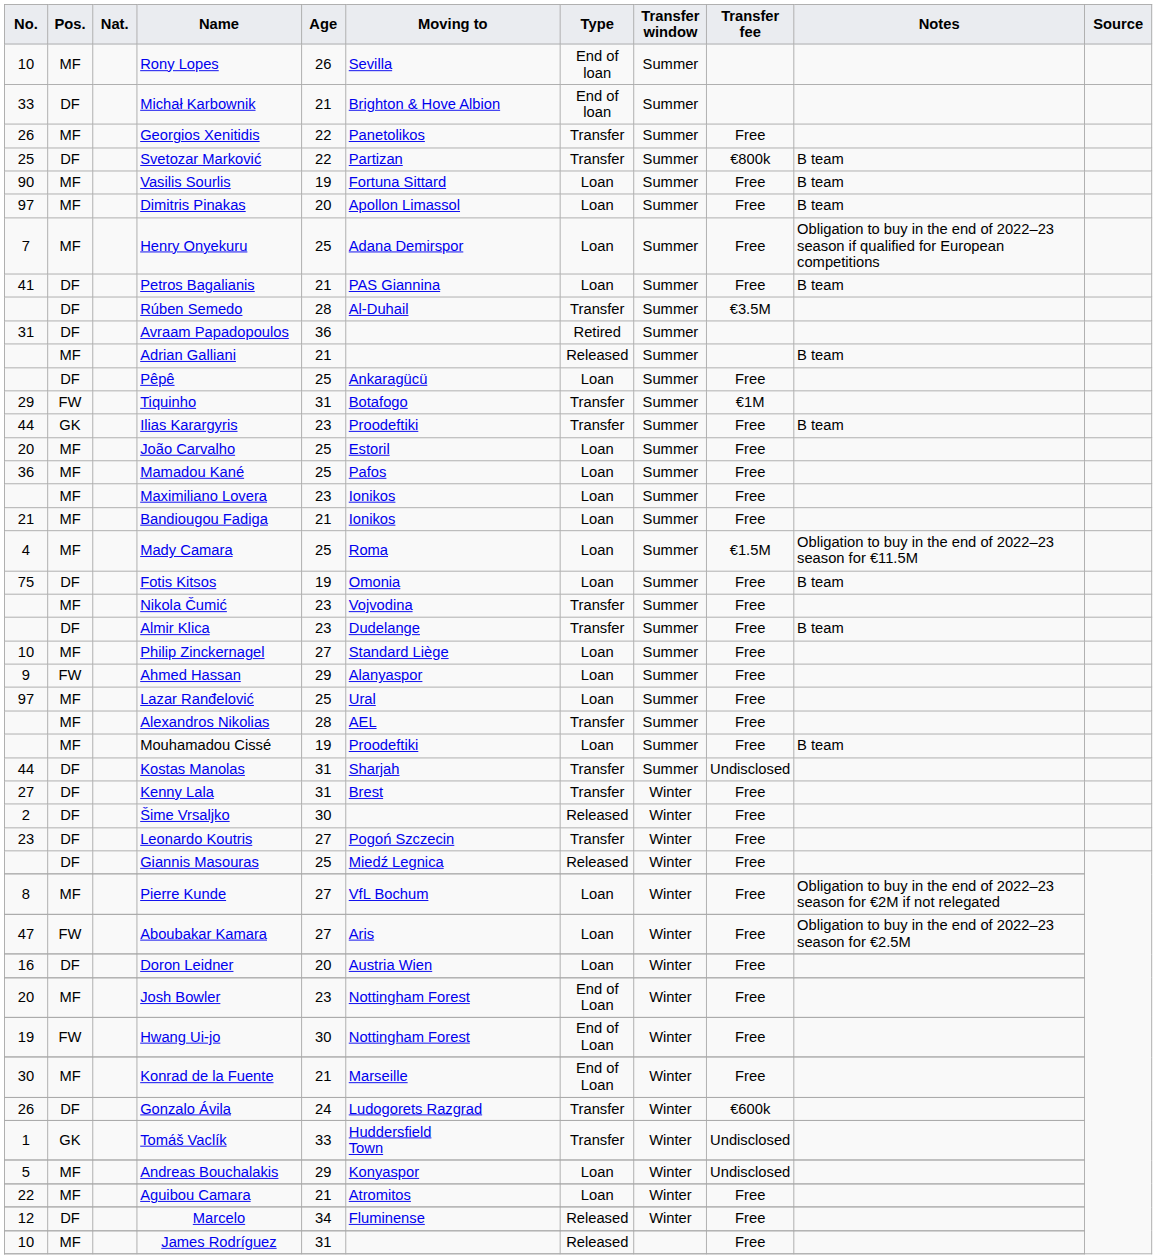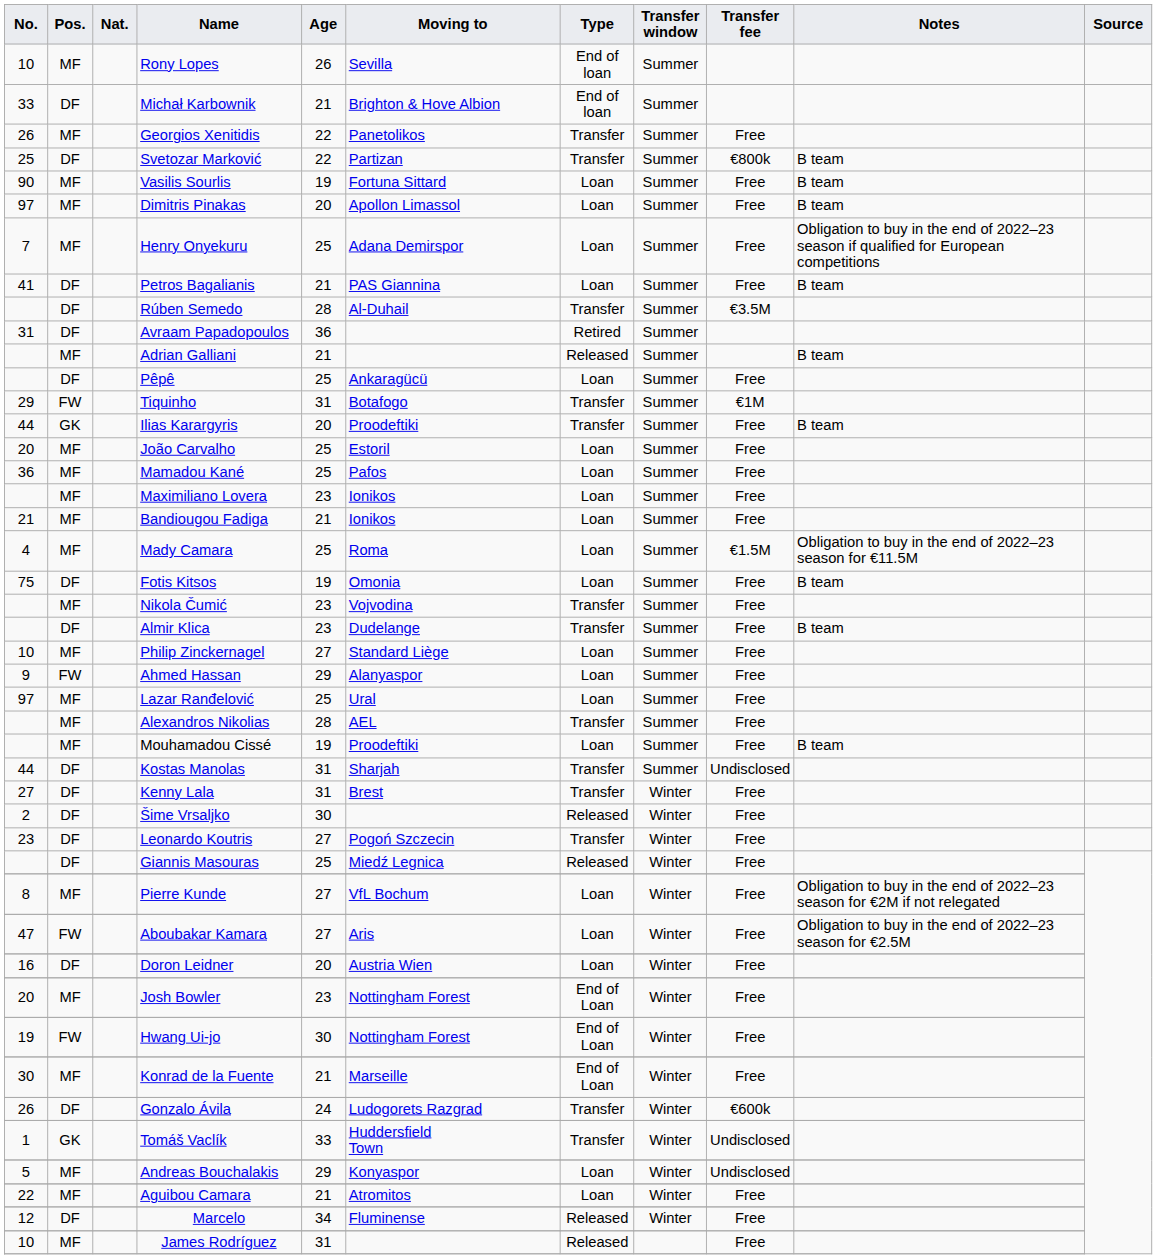 <table class="wikitable" style="text-align:center">
 <tr>
 <th style="background:#eaecf0; color:#000000; width:45px;">Νο.</th>
 <th style="background:#eaecf0; color:#000000; width:45px;">Pos.</th>
 <th style="background:#eaecf0; color:#000000; width:45px;">Nat.</th>
 <th style="background:#eaecf0; color:#000000; width:200px;">Name</th>
 <th style="background:#eaecf0; color:#000000; width:45px;">Age</th>
 <th style="background:#eaecf0; color:#000000; width:283px;">Moving to</th>
 <th style="background:#eaecf0; color:#000000; width:75px;">Type</th>
 <th style="background:#eaecf0; color:#000000; width:75px;">Transfer window</th>
 <th style="background:#eaecf0; color:#000000; width:75px;">Transfer fee</th>
 <th style="background:#eaecf0; color:#000000; width:400px;">Notes</th>
 <th style="background:#eaecf0; color:#000000; width:70px;">Source</th>
 </tr>
 <tr>
 <td>10</td>
 <td>MF</td>
 <td></td>
 <td style="text-align:left;"><a href='#'>Rony Lopes</a></td>
 <td>26</td>
 <td style="text-align:left;"> <a href='#'>Sevilla</a></td>
 <td>End of loan</td>
 <td>Summer</td>
 <td></td>
 <td style="text-align:left;"></td>
 <td></td>
 </tr>
 <tr>
 <td>33</td>
 <td>DF</td>
 <td></td>
 <td style="text-align:left;"><a href='#'>Michał Karbownik</a></td>
 <td>21</td>
 <td style="text-align:left;"> <a href='#'>Brighton & Hove Albion</a></td>
 <td>End of loan</td>
 <td>Summer</td>
 <td></td>
 <td style="text-align:left;"></td>
 <td></td>
 </tr>
 <tr>
 <td>26</td>
 <td>MF</td>
 <td></td>
 <td style="text-align:left;"><a href='#'>Georgios Xenitidis</a></td>
 <td>22</td>
 <td style="text-align:left;"> <a href='#'>Panetolikos</a></td>
 <td>Transfer</td>
 <td>Summer</td>
 <td>Free</td>
 <td style="text-align:left;"></td>
 <td></td>
 </tr>
 <tr>
 <td>25</td>
 <td>DF</td>
 <td></td>
 <td style="text-align:left;"><a href='#'>Svetozar Marković</a></td>
 <td>22</td>
 <td style="text-align:left;"> <a href='#'>Partizan</a></td>
 <td>Transfer</td>
 <td>Summer</td>
 <td>€800k</td>
 <td style="text-align:left;">B team</td>
 <td></td>
 </tr>
 <tr>
 <td>90</td>
 <td>MF</td>
 <td></td>
 <td style="text-align:left;"><a href='#'>Vasilis Sourlis</a></td>
 <td>19</td>
 <td style="text-align:left;"> <a href='#'>Fortuna Sittard</a></td>
 <td>Loan</td>
 <td>Summer</td>
 <td>Free</td>
 <td style="text-align:left;">B team</td>
 <td></td>
 </tr>
 <tr>
 <td>97</td>
 <td>MF</td>
 <td></td>
 <td style="text-align:left;"><a href='#'>Dimitris Pinakas</a></td>
 <td>20</td>
 <td style="text-align:left;"> <a href='#'>Apollon Limassol</a></td>
 <td>Loan</td>
 <td>Summer</td>
 <td>Free</td>
 <td style="text-align:left;">B team</td>
 <td></td>
 </tr>
 <tr>
 <td>7</td>
 <td>MF</td>
 <td></td>
 <td style="text-align:left;"><a href='#'>Henry Onyekuru</a></td>
 <td>25</td>
 <td style="text-align:left;"> <a href='#'>Adana Demirspor</a></td>
 <td>Loan</td>
 <td>Summer</td>
 <td>Free</td>
 <td style="text-align:left;">Obligation to buy in the end of 2022–23 season if qualified for European competitions</td>
 <td></td>
 </tr>
 <tr>
 <td>41</td>
 <td>DF</td>
 <td></td>
 <td style="text-align:left;"><a href='#'>Petros Bagalianis</a></td>
 <td>21</td>
 <td style="text-align:left;"> <a href='#'>PAS Giannina</a></td>
 <td>Loan</td>
 <td>Summer</td>
 <td>Free</td>
 <td style="text-align:left;">B team</td>
 <td></td>
 </tr>
 <tr>
 <td></td>
 <td>DF</td>
 <td></td>
 <td style="text-align:left;"><a href='#'>Rúben Semedo</a></td>
 <td>28</td>
 <td style="text-align:left;"> <a href='#'>Al-Duhail</a></td>
 <td>Transfer</td>
 <td>Summer</td>
 <td>€3.5M</td>
 <td style="text-align:left;"></td>
 <td></td>
 </tr>
 <tr>
 <td>31</td>
 <td>DF</td>
 <td></td>
 <td style="text-align:left;"><a href='#'>Avraam Papadopoulos</a></td>
 <td>36</td>
 <td style="text-align:left;"></td>
 <td>Retired</td>
 <td>Summer</td>
 <td></td>
 <td style="text-align:left;"></td>
 <td></td>
 </tr>
 <tr>
 <td></td>
 <td>MF</td>
 <td></td>
 <td style="text-align:left;"><a href='#'>Adrian Galliani</a></td>
 <td>21</td>
 <td style="text-align:left;"></td>
 <td>Released</td>
 <td>Summer</td>
 <td></td>
 <td style="text-align:left;">B team</td>
 <td></td>
 </tr>
 <tr>
 <td></td>
 <td>DF</td>
 <td></td>
 <td style="text-align:left;"><a href='#'>Pêpê</a></td>
 <td>25</td>
 <td style="text-align:left;"> <a href='#'>Ankaragücü</a></td>
 <td>Loan</td>
 <td>Summer</td>
 <td>Free</td>
 <td style="text-align:left;"></td>
 <td></td>
 </tr>
 <tr>
 <td>29</td>
 <td>FW</td>
 <td></td>
 <td style="text-align:left;"><a href='#'>Tiquinho</a></td>
 <td>31</td>
 <td style="text-align:left;"> <a href='#'>Botafogo</a></td>
 <td>Transfer</td>
 <td>Summer</td>
 <td>€1M</td>
 <td style="text-align:left;"></td>
 <td></td>
 </tr>
 <tr>
 <td>44</td>
 <td>GK</td>
 <td></td>
 <td style="text-align:left;"><a href='#'>Ilias Karargyris</a></td>
-<td>23</td>
+<td>20</td>
 <td style="text-align:left;"> <a href='#'>Proodeftiki</a></td>
 <td>Transfer</td>
 <td>Summer</td>
 <td>Free</td>
 <td style="text-align:left;">B team</td>
 <td></td>
 </tr>
 <tr>
 <td>20</td>
 <td>MF</td>
 <td></td>
 <td style="text-align:left;"><a href='#'>João Carvalho</a></td>
 <td>25</td>
 <td style="text-align:left;"> <a href='#'>Estoril</a></td>
 <td>Loan</td>
 <td>Summer</td>
 <td>Free</td>
 <td style="text-align:left;"></td>
 <td></td>
 </tr>
 <tr>
 <td>36</td>
 <td>MF</td>
 <td></td>
 <td style="text-align:left;"><a href='#'>Mamadou Kané</a></td>
 <td>25</td>
 <td style="text-align:left;"> <a href='#'>Pafos</a></td>
 <td>Loan</td>
 <td>Summer</td>
 <td>Free</td>
 <td style="text-align:left;"></td>
 <td></td>
 </tr>
 <tr>
 <td></td>
 <td>MF</td>
 <td></td>
 <td style="text-align:left;"><a href='#'>Maximiliano Lovera</a></td>
 <td>23</td>
 <td style="text-align:left;"> <a href='#'>Ionikos</a></td>
 <td>Loan</td>
 <td>Summer</td>
 <td>Free</td>
 <td style="text-align:left;"></td>
 <td></td>
 </tr>
 <tr>
 <td>21</td>
 <td>MF</td>
 <td></td>
 <td style="text-align:left;"><a href='#'>Bandiougou Fadiga</a></td>
 <td>21</td>
 <td style="text-align:left;"> <a href='#'>Ionikos</a></td>
 <td>Loan</td>
 <td>Summer</td>
 <td>Free</td>
 <td style="text-align:left;"></td>
 <td></td>
 </tr>
 <tr>
 <td>4</td>
 <td>MF</td>
 <td></td>
 <td style="text-align:left;"><a href='#'>Mady Camara</a></td>
 <td>25</td>
 <td style="text-align:left;"> <a href='#'>Roma</a></td>
 <td>Loan</td>
 <td>Summer</td>
 <td>€1.5M</td>
 <td style="text-align:left;">Obligation to buy in the end of 2022–23 season for €11.5M</td>
 <td></td>
 </tr>
 <tr>
 <td>75</td>
 <td>DF</td>
 <td></td>
 <td style="text-align:left;"><a href='#'>Fotis Kitsos</a></td>
 <td>19</td>
 <td style="text-align:left;"> <a href='#'>Omonia</a></td>
 <td>Loan</td>
 <td>Summer</td>
 <td>Free</td>
 <td style="text-align:left;">B team</td>
 <td></td>
 </tr>
 <tr>
 <td></td>
 <td>MF</td>
 <td></td>
 <td style="text-align:left;"><a href='#'>Nikola Čumić</a></td>
 <td>23</td>
 <td style="text-align:left;"> <a href='#'>Vojvodina</a></td>
 <td>Transfer</td>
 <td>Summer</td>
 <td>Free</td>
 <td style="text-align:left;"></td>
 <td></td>
 </tr>
 <tr>
 <td></td>
 <td>DF</td>
 <td></td>
 <td style="text-align:left;"><a href='#'>Almir Klica</a></td>
 <td>23</td>
 <td style="text-align:left;"> <a href='#'>Dudelange</a></td>
 <td>Transfer</td>
 <td>Summer</td>
 <td>Free</td>
 <td style="text-align:left;">B team</td>
 <td></td>
 </tr>
 <tr>
 <td>10</td>
 <td>MF</td>
 <td></td>
 <td style="text-align:left;"><a href='#'>Philip Zinckernagel</a></td>
 <td>27</td>
 <td style="text-align:left;"> <a href='#'>Standard Liège</a></td>
 <td>Loan</td>
 <td>Summer</td>
 <td>Free</td>
 <td style="text-align:left;"></td>
 <td></td>
 </tr>
 <tr>
 <td>9</td>
 <td>FW</td>
 <td></td>
 <td style="text-align:left;"><a href='#'>Ahmed Hassan</a></td>
 <td>29</td>
 <td style="text-align:left;"> <a href='#'>Alanyaspor</a></td>
 <td>Loan</td>
 <td>Summer</td>
 <td>Free</td>
 <td style="text-align:left;"></td>
 <td></td>
 </tr>
 <tr>
 <td>97</td>
 <td>MF</td>
 <td></td>
 <td style="text-align:left;"><a href='#'>Lazar Ranđelović</a></td>
 <td>25</td>
 <td style="text-align:left;"> <a href='#'>Ural</a></td>
 <td>Loan</td>
 <td>Summer</td>
 <td>Free</td>
 <td style="text-align:left;"></td>
 <td></td>
 </tr>
 <tr>
 <td></td>
 <td>MF</td>
 <td></td>
 <td style="text-align:left;"><a href='#'>Alexandros Nikolias</a></td>
 <td>28</td>
 <td style="text-align:left;"> <a href='#'>AEL</a></td>
 <td>Transfer</td>
 <td>Summer</td>
 <td>Free</td>
 <td style="text-align:left;"></td>
 <td></td>
 </tr>
 <tr>
 <td></td>
 <td>MF</td>
 <td></td>
 <td style="text-align:left;">Mouhamadou Cissé</td>
 <td>19</td>
 <td style="text-align:left;"> <a href='#'>Proodeftiki</a></td>
 <td>Loan</td>
 <td>Summer</td>
 <td>Free</td>
 <td style="text-align:left;">B team</td>
 <td></td>
 </tr>
 <tr>
 <td>44</td>
 <td>DF</td>
 <td></td>
 <td style="text-align:left;"><a href='#'>Kostas Manolas</a></td>
 <td>31</td>
 <td style="text-align:left;"> <a href='#'>Sharjah</a></td>
 <td>Transfer</td>
 <td>Summer</td>
 <td>Undisclosed</td>
 <td style="text-align:left;"></td>
 <td></td>
 </tr>
 <tr>
 <td>27</td>
 <td>DF</td>
 <td></td>
 <td style="text-align:left;"><a href='#'>Kenny Lala</a></td>
 <td>31</td>
 <td style="text-align:left;"> <a href='#'>Brest</a></td>
 <td>Transfer</td>
 <td>Winter</td>
 <td>Free</td>
 <td style="text-align:left;"></td>
 <td></td>
 </tr>
 <tr>
 <td>2</td>
 <td>DF</td>
 <td></td>
 <td style="text-align:left;"><a href='#'>Šime Vrsaljko</a></td>
 <td>30</td>
 <td style="text-align:left;"></td>
 <td>Released</td>
 <td>Winter</td>
 <td>Free</td>
 <td style="text-align:left;"></td>
 <td></td>
 </tr>
 <tr>
 <td>23</td>
 <td>DF</td>
 <td></td>
 <td style="text-align:left;"><a href='#'>Leonardo Koutris</a></td>
 <td>27</td>
 <td style="text-align:left;"> <a href='#'>Pogoń Szczecin</a></td>
 <td>Transfer</td>
 <td>Winter</td>
 <td>Free</td>
 <td style="text-align:left;"></td>
 <td></td>
 </tr>
 <tr>
 <td></td>
 <td>DF</td>
 <td></td>
 <td style="text-align:left;"><a href='#'>Giannis Masouras</a></td>
 <td>25</td>
 <td style="text-align:left;"> <a href='#'>Miedź Legnica</a></td>
 <td>Released</td>
 <td>Winter</td>
 <td>Free</td>
 <td style="text-align:left;"></td>
 </tr>
 <tr>
 </tr>
 <tr>
 </tr>
 <tr>
 <td>8</td>
 <td>MF</td>
 <td></td>
 <td style="text-align:left;"><a href='#'>Pierre Kunde</a></td>
 <td>27</td>
 <td style="text-align:left;"> <a href='#'>VfL Bochum</a></td>
 <td>Loan</td>
 <td>Winter</td>
 <td>Free</td>
 <td style="text-align:left;">Obligation to buy in the end of 2022–23 season for €2M if not relegated</td>
 </tr>
 <tr>
 </tr>
 <tr>
 <td>47</td>
 <td>FW</td>
 <td></td>
 <td style="text-align:left;"><a href='#'>Aboubakar Kamara</a></td>
 <td>27</td>
 <td style="text-align:left;"> <a href='#'>Aris</a></td>
 <td>Loan</td>
 <td>Winter</td>
 <td>Free</td>
 <td style="text-align:left;">Obligation to buy in the end of 2022–23 season for €2.5M</td>
 </tr>
 <tr>
 </tr>
 <tr>
 <td>16</td>
 <td>DF</td>
 <td></td>
 <td style="text-align:left;"><a href='#'>Doron Leidner</a></td>
 <td>20</td>
 <td style="text-align:left;"> <a href='#'>Austria Wien</a></td>
 <td>Loan</td>
 <td>Winter</td>
 <td>Free</td>
 <td style="text-align:left;"></td>
 </tr>
 <tr>
 </tr>
 <tr>
 <td>20</td>
 <td>MF</td>
 <td></td>
 <td style="text-align:left;"><a href='#'>Josh Bowler</a></td>
 <td>23</td>
 <td style="text-align:left;"> <a href='#'>Nottingham Forest</a></td>
 <td>End of Loan</td>
 <td>Winter</td>
 <td>Free</td>
 <td style="text-align:left;"></td>
 </tr>
 <tr>
 </tr>
 <tr>
 </tr>
 <tr>
 <td>19</td>
 <td>FW</td>
 <td></td>
 <td style="text-align:left;"><a href='#'>Hwang Ui-jo</a></td>
 <td>30</td>
 <td style="text-align:left;"> <a href='#'>Nottingham Forest</a></td>
 <td>End of Loan</td>
 <td>Winter</td>
 <td>Free</td>
 <td style="text-align:left;"></td>
 </tr>
 <tr>
 </tr>
 <tr>
 </tr>
 <tr>
 <td>30</td>
 <td>MF</td>
 <td></td>
 <td style="text-align:left;"><a href='#'>Konrad de la Fuente</a></td>
 <td>21</td>
 <td style="text-align:left;"> <a href='#'>Marseille</a></td>
 <td>End of Loan</td>
 <td>Winter</td>
 <td>Free</td>
 <td style="text-align:left;"></td>
 </tr>
 <tr>
 </tr>
 <tr>
 </tr>
 <tr>
 <td>26</td>
 <td>DF</td>
 <td></td>
 <td style="text-align:left;"><a href='#'>Gonzalo Ávila</a></td>
 <td>24</td>
 <td style="text-align:left;"> <a href='#'>Ludogorets Razgrad</a></td>
 <td>Transfer</td>
 <td>Winter</td>
 <td>€600k</td>
 <td style="text-align:left;"></td>
 </tr>
 <tr>
 </tr>
 <tr>
 </tr>
 <tr>
 <td>1</td>
 <td>GK</td>
 <td></td>
 <td style="text-align:left;"><a href='#'>Tomáš Vaclík</a></td>
 <td>33</td>
 <td style="text-align:left;"> <a href='#'>Huddersfield<br>Town</a></td>
 <td>Transfer</td>
 <td>Winter</td>
 <td>Undisclosed</td>
 <td style="text-align:left;"></td>
 </tr>
 <tr>
 </tr>
 <tr>
 </tr>
 <tr>
 <td>5</td>
 <td>MF</td>
 <td></td>
 <td style="text-align:left;"><a href='#'>Andreas Bouchalakis</a></td>
 <td>29</td>
 <td style="text-align:left;"> <a href='#'>Konyaspor</a></td>
 <td>Loan</td>
 <td>Winter</td>
 <td>Undisclosed</td>
 <td style="text-align:left;"></td>
 </tr>
 <tr>
 </tr>
 <tr>
 </tr>
 <tr>
 <td>22</td>
 <td>MF</td>
 <td></td>
 <td style="text-align:left;"><a href='#'>Aguibou Camara</a></td>
 <td>21</td>
 <td style="text-align:left;"> <a href='#'>Atromitos</a></td>
 <td>Loan</td>
 <td>Winter</td>
 <td>Free</td>
 <td style="text-align:left;"></td>
 </tr>
 <tr>
 </tr>
 <tr>
 </tr>
 <tr>
 <td>12</td>
 <td>DF</td>
 <td></td>
 <td><a href='#'>Marcelo</a></td>
 <td>34</td>
 <td style="text-align:left;"> <a href='#'>Fluminense</a></td>
 <td>Released</td>
 <td>Winter</td>
 <td>Free</td>
 <td style="text-align:left;"></td>
 </tr>
 <tr>
 </tr>
 <tr>
 </tr>
 <tr>
 </tr>
 <tr>
 <td>10</td>
 <td>MF</td>
 <td></td>
 <td><a href='#'>James Rodríguez</a></td>
 <td>31</td>
 <td></td>
 <td>Released</td>
 <td></td>
 <td>Free</td>
 <td style="text-align:left;"></td>
 </tr>
 <tr>
 </tr>
 <tr>
 </tr>
 <tr>
 </tr>
 </table>
